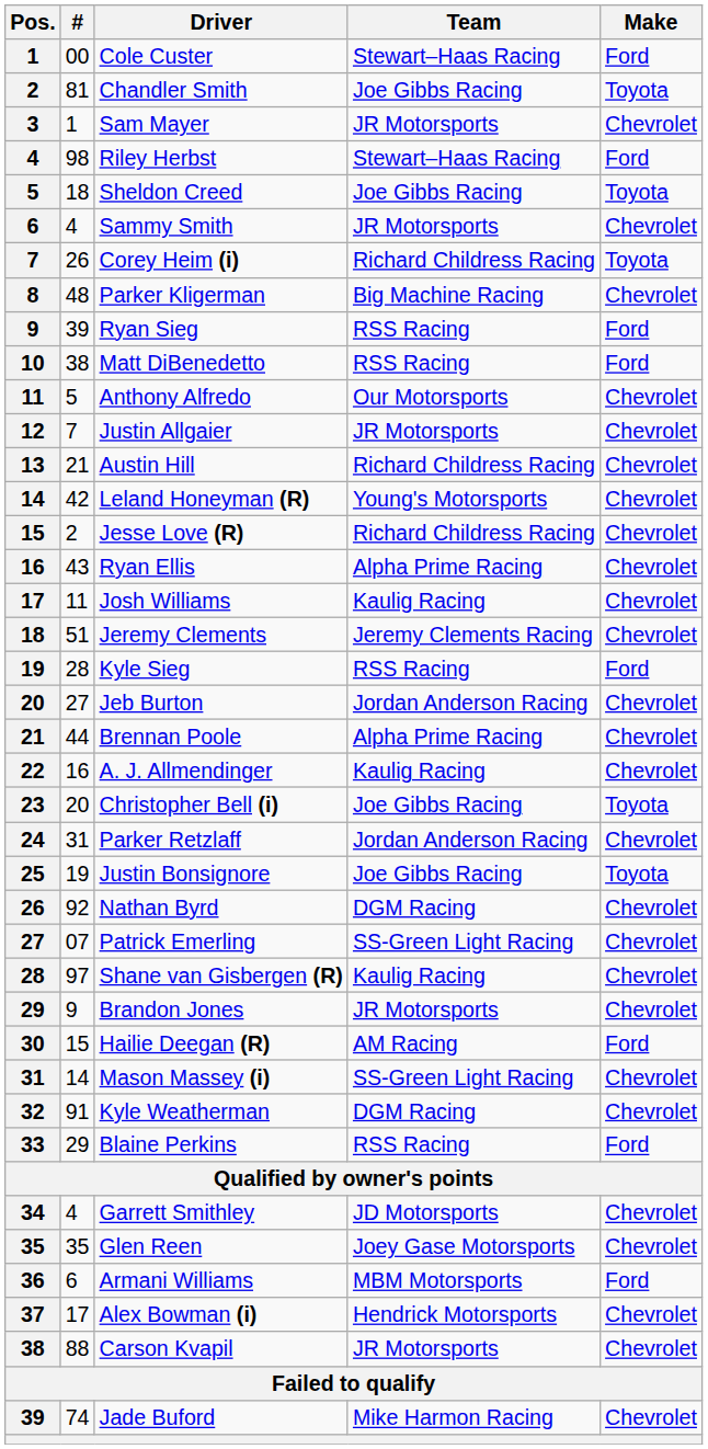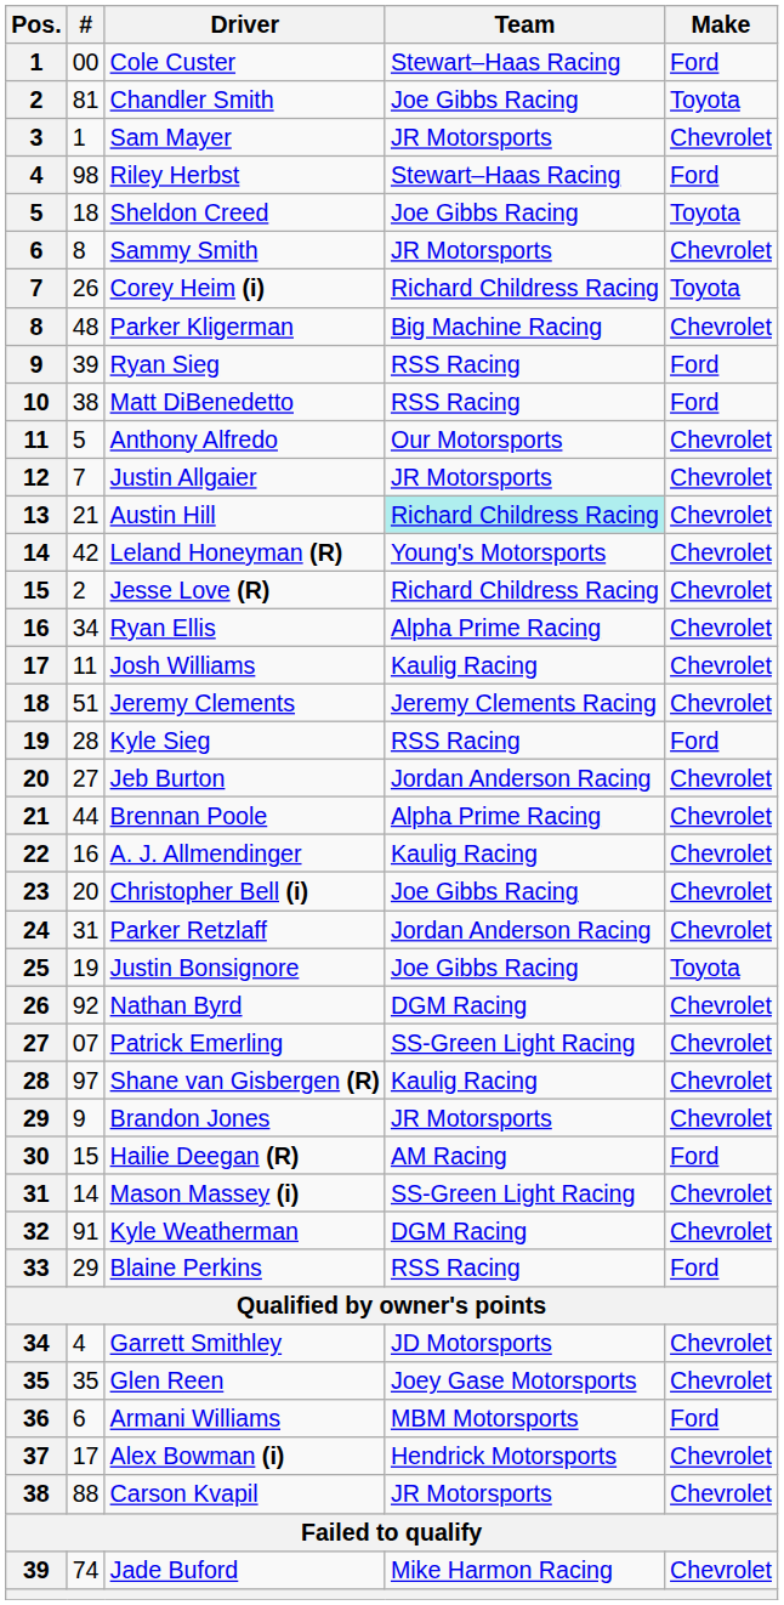 <table class="wikitable" style="font-size:95%">
 <tr>
 <th>Pos.</th>
 <th>#</th>
 <th>Driver</th>
 <th>Team</th>
 <th>Make</th>
 </tr>
 <tr>
 <th>1</th>
 <td>00</td>
 <td><a href='#'>Cole Custer</a></td>
 <td><a href='#'>Stewart–Haas Racing</a></td>
 <td><a href='#'>Ford</a></td>
 </tr>
 <tr>
 <th>2</th>
 <td>81</td>
 <td><a href='#'>Chandler Smith</a></td>
 <td><a href='#'>Joe Gibbs Racing</a></td>
 <td><a href='#'>Toyota</a></td>
 </tr>
 <tr>
 <th>3</th>
 <td>1</td>
 <td><a href='#'>Sam Mayer</a></td>
 <td><a href='#'>JR Motorsports</a></td>
 <td><a href='#'>Chevrolet</a></td>
 </tr>
 <tr>
 <th>4</th>
 <td>98</td>
 <td><a href='#'>Riley Herbst</a></td>
 <td><a href='#'>Stewart–Haas Racing</a></td>
 <td><a href='#'>Ford</a></td>
 </tr>
 <tr>
 <th>5</th>
 <td>18</td>
 <td><a href='#'>Sheldon Creed</a></td>
 <td><a href='#'>Joe Gibbs Racing</a></td>
 <td><a href='#'>Toyota</a></td>
 </tr>
 <tr>
 <th>6</th>
-<td>4</td>
+<td>8</td>
 <td><a href='#'>Sammy Smith</a></td>
 <td><a href='#'>JR Motorsports</a></td>
 <td><a href='#'>Chevrolet</a></td>
 </tr>
 <tr>
 <th>7</th>
 <td>26</td>
 <td><a href='#'>Corey Heim</a> <strong>(i)</strong></td>
 <td><a href='#'>Richard Childress Racing</a></td>
 <td><a href='#'>Toyota</a></td>
 </tr>
 <tr>
 <th>8</th>
 <td>48</td>
 <td><a href='#'>Parker Kligerman</a></td>
 <td><a href='#'>Big Machine Racing</a></td>
 <td><a href='#'>Chevrolet</a></td>
 </tr>
 <tr>
 <th>9</th>
 <td>39</td>
 <td><a href='#'>Ryan Sieg</a></td>
 <td><a href='#'>RSS Racing</a></td>
 <td><a href='#'>Ford</a></td>
 </tr>
 <tr>
 <th>10</th>
 <td>38</td>
 <td><a href='#'>Matt DiBenedetto</a></td>
 <td><a href='#'>RSS Racing</a></td>
 <td><a href='#'>Ford</a></td>
 </tr>
 <tr>
 <th>11</th>
 <td>5</td>
 <td><a href='#'>Anthony Alfredo</a></td>
 <td><a href='#'>Our Motorsports</a></td>
 <td><a href='#'>Chevrolet</a></td>
 </tr>
 <tr>
 <th>12</th>
 <td>7</td>
 <td><a href='#'>Justin Allgaier</a></td>
 <td><a href='#'>JR Motorsports</a></td>
 <td><a href='#'>Chevrolet</a></td>
 </tr>
 <tr>
 <th>13</th>
 <td>21</td>
 <td><a href='#'>Austin Hill</a></td>
-<td><a href='#'>Richard Childress Racing</a></td>
+<td style="background: paleturquoise;"><a href='#'>Richard Childress Racing</a></td>
 <td><a href='#'>Chevrolet</a></td>
 </tr>
 <tr>
 <th>14</th>
 <td>42</td>
 <td><a href='#'>Leland Honeyman</a> <strong>(R)</strong></td>
 <td><a href='#'>Young's Motorsports</a></td>
 <td><a href='#'>Chevrolet</a></td>
 </tr>
 <tr>
 <th>15</th>
 <td>2</td>
 <td><a href='#'>Jesse Love</a> <strong>(R)</strong></td>
 <td><a href='#'>Richard Childress Racing</a></td>
 <td><a href='#'>Chevrolet</a></td>
 </tr>
 <tr>
 <th>16</th>
-<td>43</td>
+<td>34</td>
 <td><a href='#'>Ryan Ellis</a></td>
 <td><a href='#'>Alpha Prime Racing</a></td>
 <td><a href='#'>Chevrolet</a></td>
 </tr>
 <tr>
 <th>17</th>
 <td>11</td>
 <td><a href='#'>Josh Williams</a></td>
 <td><a href='#'>Kaulig Racing</a></td>
 <td><a href='#'>Chevrolet</a></td>
 </tr>
 <tr>
 <th>18</th>
 <td>51</td>
 <td><a href='#'>Jeremy Clements</a></td>
 <td><a href='#'>Jeremy Clements Racing</a></td>
 <td><a href='#'>Chevrolet</a></td>
 </tr>
 <tr>
 <th>19</th>
 <td>28</td>
 <td><a href='#'>Kyle Sieg</a></td>
 <td><a href='#'>RSS Racing</a></td>
 <td><a href='#'>Ford</a></td>
 </tr>
 <tr>
 <th>20</th>
 <td>27</td>
 <td><a href='#'>Jeb Burton</a></td>
 <td><a href='#'>Jordan Anderson Racing</a></td>
 <td><a href='#'>Chevrolet</a></td>
 </tr>
 <tr>
 <th>21</th>
 <td>44</td>
 <td><a href='#'>Brennan Poole</a></td>
 <td><a href='#'>Alpha Prime Racing</a></td>
 <td><a href='#'>Chevrolet</a></td>
 </tr>
 <tr>
 <th>22</th>
 <td>16</td>
 <td><a href='#'>A. J. Allmendinger</a></td>
 <td><a href='#'>Kaulig Racing</a></td>
 <td><a href='#'>Chevrolet</a></td>
 </tr>
 <tr>
 <th>23</th>
 <td>20</td>
 <td><a href='#'>Christopher Bell</a> <strong>(i)</strong></td>
 <td><a href='#'>Joe Gibbs Racing</a></td>
-<td><a href='#'>Toyota</a></td>
+<td><a href='#'>Chevrolet</a></td>
 </tr>
 <tr>
 <th>24</th>
 <td>31</td>
 <td><a href='#'>Parker Retzlaff</a></td>
 <td><a href='#'>Jordan Anderson Racing</a></td>
 <td><a href='#'>Chevrolet</a></td>
 </tr>
 <tr>
 <th>25</th>
 <td>19</td>
 <td><a href='#'>Justin Bonsignore</a></td>
 <td><a href='#'>Joe Gibbs Racing</a></td>
 <td><a href='#'>Toyota</a></td>
 </tr>
 <tr>
 <th>26</th>
 <td>92</td>
 <td><a href='#'>Nathan Byrd</a></td>
 <td><a href='#'>DGM Racing</a></td>
 <td><a href='#'>Chevrolet</a></td>
 </tr>
 <tr>
 <th>27</th>
 <td>07</td>
 <td><a href='#'>Patrick Emerling</a></td>
 <td><a href='#'>SS-Green Light Racing</a></td>
 <td><a href='#'>Chevrolet</a></td>
 </tr>
 <tr>
 <th>28</th>
 <td>97</td>
 <td><a href='#'>Shane van Gisbergen</a> <strong>(R)</strong></td>
 <td><a href='#'>Kaulig Racing</a></td>
 <td><a href='#'>Chevrolet</a></td>
 </tr>
 <tr>
 <th>29</th>
 <td>9</td>
 <td><a href='#'>Brandon Jones</a></td>
 <td><a href='#'>JR Motorsports</a></td>
 <td><a href='#'>Chevrolet</a></td>
 </tr>
 <tr>
 <th>30</th>
 <td>15</td>
 <td><a href='#'>Hailie Deegan</a> <strong>(R)</strong></td>
 <td><a href='#'>AM Racing</a></td>
 <td><a href='#'>Ford</a></td>
 </tr>
 <tr>
 <th>31</th>
 <td>14</td>
 <td><a href='#'>Mason Massey</a> <strong>(i)</strong></td>
 <td><a href='#'>SS-Green Light Racing</a></td>
 <td><a href='#'>Chevrolet</a></td>
 </tr>
 <tr>
 <th>32</th>
 <td>91</td>
 <td><a href='#'>Kyle Weatherman</a></td>
 <td><a href='#'>DGM Racing</a></td>
 <td><a href='#'>Chevrolet</a></td>
 </tr>
 <tr>
 <th>33</th>
 <td>29</td>
 <td><a href='#'>Blaine Perkins</a></td>
 <td><a href='#'>RSS Racing</a></td>
 <td><a href='#'>Ford</a></td>
 </tr>
 <tr>
 <th colspan="5">Qualified by owner's points</th>
 </tr>
 <tr>
 <th>34</th>
 <td>4</td>
 <td><a href='#'>Garrett Smithley</a></td>
 <td><a href='#'>JD Motorsports</a></td>
 <td><a href='#'>Chevrolet</a></td>
 </tr>
 <tr>
 <th>35</th>
 <td>35</td>
 <td><a href='#'>Glen Reen</a></td>
 <td><a href='#'>Joey Gase Motorsports</a></td>
 <td><a href='#'>Chevrolet</a></td>
 </tr>
 <tr>
 <th>36</th>
 <td>6</td>
 <td><a href='#'>Armani Williams</a></td>
 <td><a href='#'>MBM Motorsports</a></td>
 <td><a href='#'>Ford</a></td>
 </tr>
 <tr>
 <th>37</th>
 <td>17</td>
 <td><a href='#'>Alex Bowman</a> <strong>(i)</strong></td>
 <td><a href='#'>Hendrick Motorsports</a></td>
 <td><a href='#'>Chevrolet</a></td>
 </tr>
 <tr>
 <th>38</th>
 <td>88</td>
 <td><a href='#'>Carson Kvapil</a></td>
 <td><a href='#'>JR Motorsports</a></td>
 <td><a href='#'>Chevrolet</a></td>
 </tr>
 <tr>
 <th colspan="5">Failed to qualify</th>
 </tr>
 <tr>
 <th>39</th>
 <td>74</td>
 <td><a href='#'>Jade Buford</a></td>
 <td><a href='#'>Mike Harmon Racing</a></td>
 <td><a href='#'>Chevrolet</a></td>
 </tr>
 <tr>
 <th colspan="5"></th>
 </tr>
 </table>
